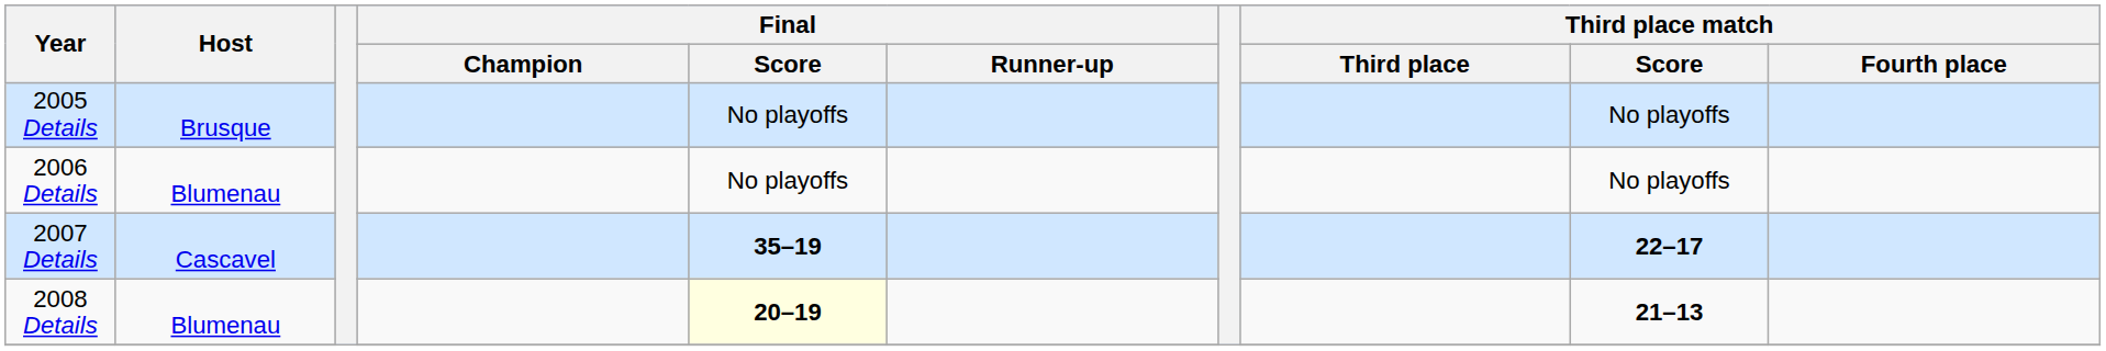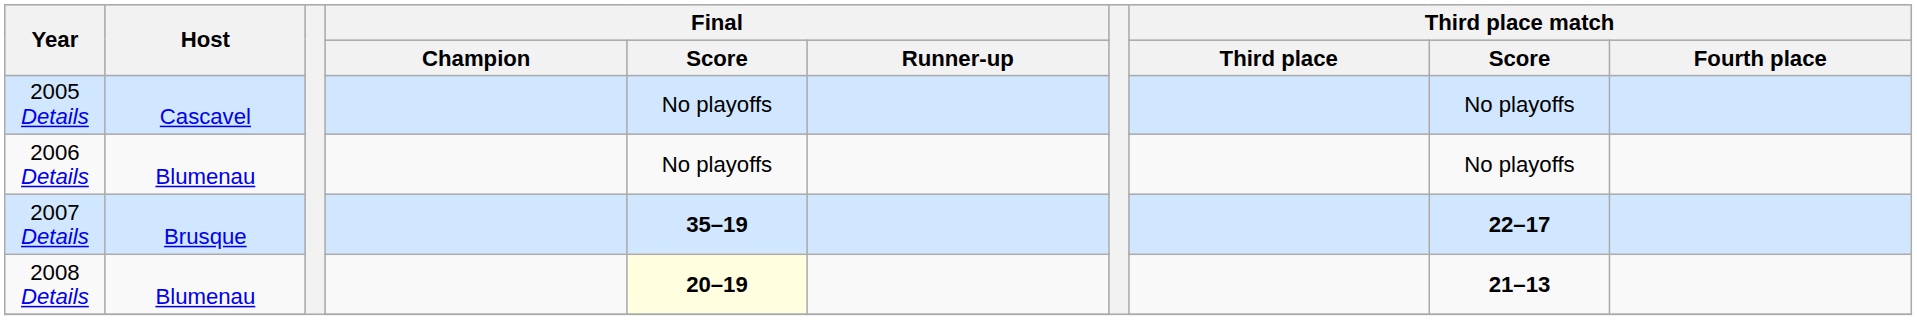 <table class="wikitable" style="font-size:90%; width: 98%; text-align: center;">
 <tr bgcolor=#C1D8FF>
 <th rowspan=2 width=5%>Year</th>
 <th rowspan=2 width=10%>Host</th>
 <th width=1% rowspan=100 bgcolor=ffffff></th>
 <th colspan=3>Final</th>
 <th width=1% rowspan=100 bgcolor=ffffff></th>
 <th colspan=3>Third place match</th>
 </tr>
 <tr bgcolor=#EFEFEF>
 <th width=15%>Champion</th>
 <th width=9%>Score</th>
 <th width=15%>Runner-up</th>
 <th width=15%>Third place</th>
 <th width=9%>Score</th>
 <th width=15%>Fourth place</th>
 </tr>
 <tr bgcolor=#D0E7FF>
 <td>2005<br><em><a href='#'>Details</a></em></td>
-<td><br><a href='#'>Brusque</a></td>
+<td><br><a href='#'>Cascavel</a></td>
 <td><strong></strong></td>
 <td><span>No playoffs</span></td>
 <td></td>
 <td></td>
 <td><span>No playoffs</span></td>
 <td></td>
 </tr>
 <tr>
 <td>2006<br><em><a href='#'>Details</a></em></td>
 <td><br><a href='#'>Blumenau</a></td>
 <td><strong></strong></td>
 <td><span>No playoffs</span></td>
 <td></td>
 <td></td>
 <td><span>No playoffs</span></td>
 <td></td>
 </tr>
 <tr bgcolor=#D0E7FF>
 <td>2007<br><em><a href='#'>Details</a></em></td>
-<td><br><a href='#'>Cascavel</a></td>
+<td><br><a href='#'>Brusque</a></td>
 <td><strong></strong></td>
 <td><strong> 35–19 </strong></td>
 <td></td>
 <td></td>
 <td><strong> 22–17 </strong></td>
 <td></td>
 </tr>
 <tr>
 <td>2008<br><em><a href='#'>Details</a></em></td>
 <td><br><a href='#'>Blumenau</a></td>
 <td><strong></strong></td>
 <td style="background: lightyellow;"><strong> 20–19 </strong></td>
 <td></td>
 <td></td>
 <td><strong> 21–13 </strong></td>
 <td></td>
 </tr>
 <tr>
 </tr>
 </table>
